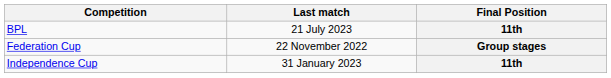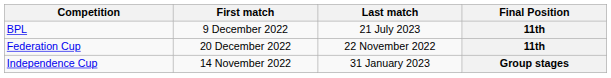 <table class="wikitable" style="text-align:center; width:900px; font-size="80%";">
 <tr>
 <th style="text-align:center; width:200px;">Competition</th>
+<th style="text-align:center; width:170px;">First match</th>
 <th style="text-align:center; width:170px;">Last match</th>
 <th style="text-align:center; width:170px;">Final Position</th>
 </tr>
 <tr>
 <td style="text-align:left;"><a href='#'>BPL</a></td>
+<td>9 December 2022</td>
 <td>21 July 2023</td>
 <th>11th</th>
 </tr>
 <tr>
 <td style="text-align:left;"><a href='#'>Federation Cup</a></td>
+<td>20 December 2022</td>
 <td>22 November 2022</td>
-<th>Group stages</th>
+<th>11th</th>
 </tr>
 <tr>
 <td style="text-align:left;"><a href='#'>Independence Cup</a></td>
+<td>14 November 2022</td>
 <td>31 January 2023</td>
-<th>11th</th>
+<th>Group stages</th>
 </tr>
 </table>
